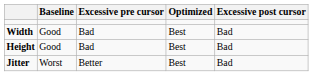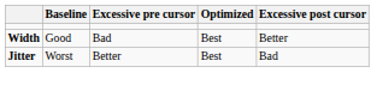 <table class="wikitable">
 <tr>
 <th></th>
 <th>Baseline</th>
 <th>Excessive pre cursor</th>
 <th>Optimized</th>
 <th>Excessive post cursor</th>
 </tr>
 <tr>
 <td></td>
 <td></td>
 <td></td>
 <td></td>
 <td></td>
 </tr>
 <tr>
 <td><strong>Width</strong></td>
 <td>Good</td>
 <td>Bad</td>
 <td>Best</td>
-<td>Bad</td>
-</tr>
-<tr>
-<td><strong>Height</strong></td>
-<td>Good</td>
-<td>Bad</td>
-<td>Best</td>
-<td>Bad</td>
+<td>Better</td>
 </tr>
 <tr>
 <td><strong>Jitter</strong></td>
 <td>Worst</td>
 <td>Better</td>
 <td>Best</td>
 <td>Bad</td>
 </tr>
 </table>
